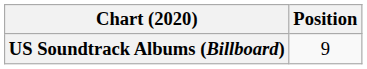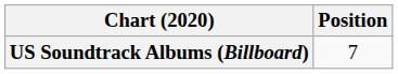 <table class="wikitable plainrowheaders" style="text-align:center;">
 <tr>
 <th scope="col">Chart (2020)</th>
 <th scope="col">Position</th>
 </tr>
 <tr>
 <th scope="row">US Soundtrack Albums (<em>Billboard</em>)</th>
-<td>9</td>
+<td>7</td>
 </tr>
 </table>
